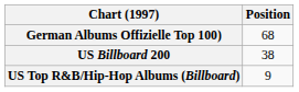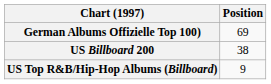 <table class="wikitable sortable plainrowheaders" style="text-align:center;">
 <tr>
 <th scope="col">Chart (1997)</th>
 <th scope="col">Position</th>
 </tr>
 <tr>
 <th scope="row">German Albums Offizielle Top 100)</th>
-<td>68</td>
+<td>69</td>
 </tr>
 <tr>
 <th scope="row">US <em>Billboard</em> 200</th>
 <td>38</td>
 </tr>
 <tr>
 <th scope="row">US Top R&B/Hip-Hop Albums (<em>Billboard</em>)</th>
 <td>9</td>
 </tr>
 </table>
